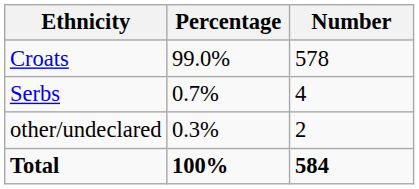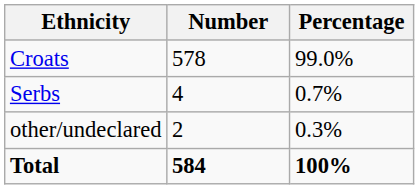 <table class="wikitable">
 <tr>
 <th width="100px">Ethnicity</th>
+<th width="80px">Number</th>
 <th width="80px">Percentage</th>
-<th width="80px">Number</th>
 </tr>
 <tr>
 <td><a href='#'>Croats</a></td>
+<td>578</td>
 <td>99.0%</td>
-<td>578</td>
 </tr>
 <tr>
 <td><a href='#'>Serbs</a></td>
+<td>4</td>
 <td>0.7%</td>
-<td>4</td>
 </tr>
 <tr>
 <td>other/undeclared</td>
+<td>2</td>
 <td>0.3%</td>
-<td>2</td>
 </tr>
 <tr>
 <td><strong>Total</strong></td>
+<td><strong>584</strong></td>
 <td><strong>100%</strong></td>
-<td><strong>584</strong></td>
 </tr>
 </table>
